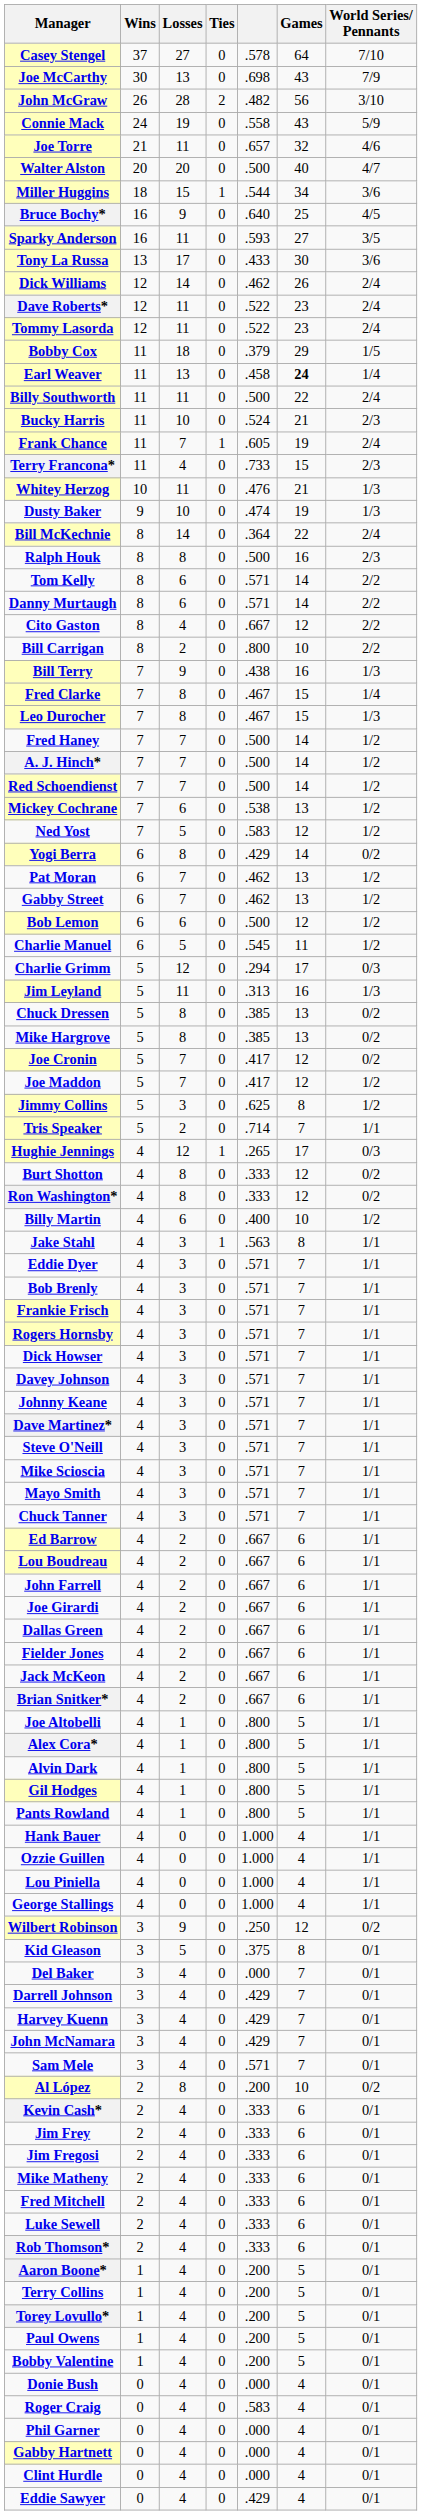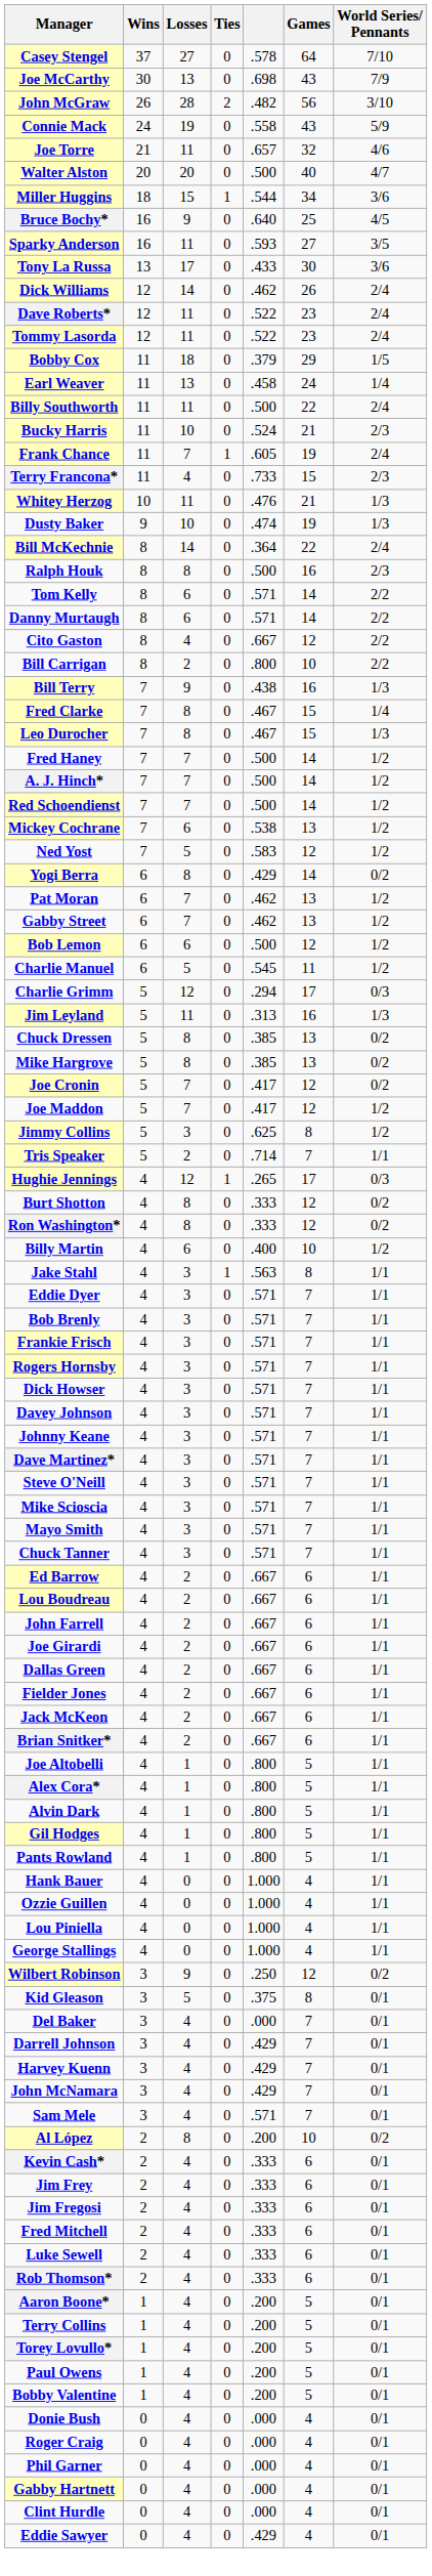 <table class="sortable wikitable" style="text-align:center">
 <tr>
 <th scope="col">Manager</th>
 <th scope="col">Wins</th>
 <th scope="col">Losses</th>
 <th scope="col">Ties</th>
 <th scope="col"></th>
 <th scope="col">Games</th>
 <th scope="col">World Series/<br>Pennants</th>
 </tr>
 <tr>
 <th scope="row"  style="background:#ffb;"><a href='#'>Casey Stengel</a></th>
 <td>37</td>
 <td>27</td>
 <td>0</td>
 <td>.578</td>
 <td>64</td>
 <td>7/10</td>
 </tr>
 <tr>
 <th scope="row"  style="background:#ffb;"><a href='#'>Joe McCarthy</a></th>
 <td>30</td>
 <td>13</td>
 <td>0</td>
 <td>.698</td>
 <td>43</td>
 <td>7/9</td>
 </tr>
 <tr>
 <th scope="row"  style="background:#ffb;"><a href='#'>John McGraw</a></th>
 <td>26</td>
 <td>28</td>
 <td>2</td>
 <td>.482</td>
 <td>56</td>
 <td>3/10</td>
 </tr>
 <tr>
 <th scope="row"  style="background:#ffb;"><a href='#'>Connie Mack</a></th>
 <td>24</td>
 <td>19</td>
 <td>0</td>
 <td>.558</td>
 <td>43</td>
 <td>5/9</td>
 </tr>
 <tr>
 <th scope="row"  style="background:#ffb;"><a href='#'>Joe Torre</a></th>
 <td>21</td>
 <td>11</td>
 <td>0</td>
 <td>.657</td>
 <td>32</td>
 <td>4/6</td>
 </tr>
 <tr>
 <th scope="row" style="background:#ffb;"><a href='#'>Walter Alston</a></th>
 <td>20</td>
 <td>20</td>
 <td>0</td>
 <td>.500</td>
 <td>40</td>
 <td>4/7</td>
 </tr>
 <tr>
 <th scope="row"  style="background:#ffb;"><a href='#'>Miller Huggins</a></th>
 <td>18</td>
 <td>15</td>
 <td>1</td>
 <td>.544</td>
 <td>34</td>
 <td>3/6</td>
 </tr>
 <tr>
 <th scope="row"><a href='#'>Bruce Bochy</a>*</th>
 <td>16</td>
 <td>9</td>
 <td>0</td>
 <td>.640</td>
 <td>25</td>
 <td>4/5</td>
 </tr>
 <tr>
 <th scope="row"  style="background:#ffb;"><a href='#'>Sparky Anderson</a></th>
 <td>16</td>
 <td>11</td>
 <td>0</td>
 <td>.593</td>
 <td>27</td>
 <td>3/5</td>
 </tr>
 <tr>
 <th scope="row" style="background:#ffb;"><a href='#'>Tony La Russa</a></th>
 <td>13</td>
 <td>17</td>
 <td>0</td>
 <td>.433</td>
 <td>30</td>
 <td>3/6</td>
 </tr>
 <tr>
 <th scope="row"  style="background:#ffb;"><a href='#'>Dick Williams</a></th>
 <td>12</td>
 <td>14</td>
 <td>0</td>
 <td>.462</td>
 <td>26</td>
 <td>2/4</td>
 </tr>
 <tr>
 <th scope="row"><a href='#'>Dave Roberts</a>*</th>
 <td>12</td>
 <td>11</td>
 <td>0</td>
 <td>.522</td>
 <td>23</td>
 <td>2/4</td>
 </tr>
 <tr>
 <th scope="row"  style="background:#ffb;"><a href='#'>Tommy Lasorda</a></th>
 <td>12</td>
 <td>11</td>
 <td>0</td>
 <td>.522</td>
 <td>23</td>
 <td>2/4</td>
 </tr>
 <tr>
 <th scope="row"  style="background:#ffb;"><a href='#'>Bobby Cox</a></th>
 <td>11</td>
 <td>18</td>
 <td>0</td>
 <td>.379</td>
 <td>29</td>
 <td>1/5</td>
 </tr>
 <tr>
 <th scope="row"  style="background:#ffb;"><a href='#'>Earl Weaver</a></th>
 <td>11</td>
 <td>13</td>
 <td>0</td>
 <td>.458</td>
-<td><strong>24</strong></td>
+<td>24</td>
 <td>1/4</td>
 </tr>
 <tr>
 <th scope="row"  style="background:#ffb;"><a href='#'>Billy Southworth</a></th>
 <td>11</td>
 <td>11</td>
 <td>0</td>
 <td>.500</td>
 <td>22</td>
 <td>2/4</td>
 </tr>
 <tr>
 <th scope="row"  style="background:#ffb;"><a href='#'>Bucky Harris</a></th>
 <td>11</td>
 <td>10</td>
 <td>0</td>
 <td>.524</td>
 <td>21</td>
 <td>2/3</td>
 </tr>
 <tr>
 <th scope="row"  style="background:#ffb;"><a href='#'>Frank Chance</a></th>
 <td>11</td>
 <td>7</td>
 <td>1</td>
 <td>.605</td>
 <td>19</td>
 <td>2/4</td>
 </tr>
 <tr>
 <th scope="row"><a href='#'>Terry Francona</a>*</th>
 <td>11</td>
 <td>4</td>
 <td>0</td>
 <td>.733</td>
 <td>15</td>
 <td>2/3</td>
 </tr>
 <tr>
 <th scope="row"  style="background:#ffb;"><a href='#'>Whitey Herzog</a></th>
 <td>10</td>
 <td>11</td>
 <td>0</td>
 <td>.476</td>
 <td>21</td>
 <td>1/3</td>
 </tr>
 <tr>
 <td><strong><a href='#'>Dusty Baker</a></strong></td>
 <td>9</td>
 <td>10</td>
 <td>0</td>
 <td>.474</td>
 <td>19</td>
 <td>1/3</td>
 </tr>
 <tr>
 <th scope="row"  style="background:#ffb;"><a href='#'>Bill McKechnie</a></th>
 <td>8</td>
 <td>14</td>
 <td>0</td>
 <td>.364</td>
 <td>22</td>
 <td>2/4</td>
 </tr>
 <tr>
 <td><strong><a href='#'>Ralph Houk</a></strong></td>
 <td>8</td>
 <td>8</td>
 <td>0</td>
 <td>.500</td>
 <td>16</td>
 <td>2/3</td>
 </tr>
 <tr>
 <td><strong><a href='#'>Tom Kelly</a></strong></td>
 <td>8</td>
 <td>6</td>
 <td>0</td>
 <td>.571</td>
 <td>14</td>
 <td>2/2</td>
 </tr>
 <tr>
 <td><strong><a href='#'>Danny Murtaugh</a></strong></td>
 <td>8</td>
 <td>6</td>
 <td>0</td>
 <td>.571</td>
 <td>14</td>
 <td>2/2</td>
 </tr>
 <tr>
 <td><strong><a href='#'>Cito Gaston</a></strong></td>
 <td>8</td>
 <td>4</td>
 <td>0</td>
 <td>.667</td>
 <td>12</td>
 <td>2/2</td>
 </tr>
 <tr>
 <td><strong><a href='#'>Bill Carrigan</a></strong></td>
 <td>8</td>
 <td>2</td>
 <td>0</td>
 <td>.800</td>
 <td>10</td>
 <td>2/2</td>
 </tr>
 <tr>
 <th scope="row"  style="background:#ffb;"><a href='#'>Bill Terry</a></th>
 <td>7</td>
 <td>9</td>
 <td>0</td>
 <td>.438</td>
 <td>16</td>
 <td>1/3</td>
 </tr>
 <tr>
 <th scope="row"  style="background:#ffb;"><a href='#'>Fred Clarke</a></th>
 <td>7</td>
 <td>8</td>
 <td>0</td>
 <td>.467</td>
 <td>15</td>
 <td>1/4</td>
 </tr>
 <tr>
 <th scope="row"  style="background:#ffb;"><a href='#'>Leo Durocher</a></th>
 <td>7</td>
 <td>8</td>
 <td>0</td>
 <td>.467</td>
 <td>15</td>
 <td>1/3</td>
 </tr>
 <tr>
 <td><strong><a href='#'>Fred Haney</a></strong></td>
 <td>7</td>
 <td>7</td>
 <td>0</td>
 <td>.500</td>
 <td>14</td>
 <td>1/2</td>
 </tr>
 <tr>
 <th scope="row"><a href='#'>A. J. Hinch</a>*</th>
 <td>7</td>
 <td>7</td>
 <td>0</td>
 <td>.500</td>
 <td>14</td>
 <td>1/2</td>
 </tr>
 <tr>
 <th scope="row"  style="background:#ffb;"><a href='#'>Red Schoendienst</a></th>
 <td>7</td>
 <td>7</td>
 <td>0</td>
 <td>.500</td>
 <td>14</td>
 <td>1/2</td>
 </tr>
 <tr>
 <th scope="row"  style="background:#ffb;"><a href='#'>Mickey Cochrane</a></th>
 <td>7</td>
 <td>6</td>
 <td>0</td>
 <td>.538</td>
 <td>13</td>
 <td>1/2</td>
 </tr>
 <tr>
 <td><strong><a href='#'>Ned Yost</a></strong></td>
 <td>7</td>
 <td>5</td>
 <td>0</td>
 <td>.583</td>
 <td>12</td>
 <td>1/2</td>
 </tr>
 <tr>
 <th scope="row"  style="background:#ffb;"><a href='#'>Yogi Berra</a></th>
 <td>6</td>
 <td>8</td>
 <td>0</td>
 <td>.429</td>
 <td>14</td>
 <td>0/2</td>
 </tr>
 <tr>
 <td><strong><a href='#'>Pat Moran</a></strong></td>
 <td>6</td>
 <td>7</td>
 <td>0</td>
 <td>.462</td>
 <td>13</td>
 <td>1/2</td>
 </tr>
 <tr>
 <td><strong><a href='#'>Gabby Street</a></strong></td>
 <td>6</td>
 <td>7</td>
 <td>0</td>
 <td>.462</td>
 <td>13</td>
 <td>1/2</td>
 </tr>
 <tr>
 <th scope="row" style="background:#ffb;"><a href='#'>Bob Lemon</a></th>
 <td>6</td>
 <td>6</td>
 <td>0</td>
 <td>.500</td>
 <td>12</td>
 <td>1/2</td>
 </tr>
 <tr>
 <td><strong><a href='#'>Charlie Manuel</a></strong></td>
 <td>6</td>
 <td>5</td>
 <td>0</td>
 <td>.545</td>
 <td>11</td>
 <td>1/2</td>
 </tr>
 <tr>
 <td><strong><a href='#'>Charlie Grimm</a></strong></td>
 <td>5</td>
 <td>12</td>
 <td>0</td>
 <td>.294</td>
 <td>17</td>
 <td>0/3</td>
 </tr>
 <tr>
 <th scope="row"  style="background:#ffb;"><a href='#'>Jim Leyland</a></th>
 <td>5</td>
 <td>11</td>
 <td>0</td>
 <td>.313</td>
 <td>16</td>
 <td>1/3</td>
 </tr>
 <tr>
 <td><strong><a href='#'>Chuck Dressen</a></strong></td>
 <td>5</td>
 <td>8</td>
 <td>0</td>
 <td>.385</td>
 <td>13</td>
 <td>0/2</td>
 </tr>
 <tr>
 <td><strong><a href='#'>Mike Hargrove</a></strong></td>
 <td>5</td>
 <td>8</td>
 <td>0</td>
 <td>.385</td>
 <td>13</td>
 <td>0/2</td>
 </tr>
 <tr>
 <th scope="row"  style="background:#ffb;"><a href='#'>Joe Cronin</a></th>
 <td>5</td>
 <td>7</td>
 <td>0</td>
 <td>.417</td>
 <td>12</td>
 <td>0/2</td>
 </tr>
 <tr>
 <td><strong><a href='#'>Joe Maddon</a></strong></td>
 <td>5</td>
 <td>7</td>
 <td>0</td>
 <td>.417</td>
 <td>12</td>
 <td>1/2</td>
 </tr>
 <tr>
 <th scope="row" style="background:#ffb;"><a href='#'>Jimmy Collins</a></th>
 <td>5</td>
 <td>3</td>
 <td>0</td>
 <td>.625</td>
 <td>8</td>
 <td>1/2</td>
 </tr>
 <tr>
 <th scope="row"  style="background:#ffb;"><a href='#'>Tris Speaker</a></th>
 <td>5</td>
 <td>2</td>
 <td>0</td>
 <td>.714</td>
 <td>7</td>
 <td>1/1</td>
 </tr>
 <tr>
 <th scope="row" style="background:#ffb;"><a href='#'>Hughie Jennings</a></th>
 <td>4</td>
 <td>12</td>
 <td>1</td>
 <td>.265</td>
 <td>17</td>
 <td>0/3</td>
 </tr>
 <tr>
 <td><strong><a href='#'>Burt Shotton</a></strong></td>
 <td>4</td>
 <td>8</td>
 <td>0</td>
 <td>.333</td>
 <td>12</td>
 <td>0/2</td>
 </tr>
 <tr>
 <th scope=row><a href='#'>Ron Washington</a>*</th>
 <td>4</td>
 <td>8</td>
 <td>0</td>
 <td>.333</td>
 <td>12</td>
 <td>0/2</td>
 </tr>
 <tr>
 <td><strong><a href='#'>Billy Martin</a></strong></td>
 <td>4</td>
 <td>6</td>
 <td>0</td>
 <td>.400</td>
 <td>10</td>
 <td>1/2</td>
 </tr>
 <tr>
 <td><strong><a href='#'>Jake Stahl</a></strong></td>
 <td>4</td>
 <td>3</td>
 <td>1</td>
 <td>.563</td>
 <td>8</td>
 <td>1/1</td>
 </tr>
 <tr>
 <td><strong><a href='#'>Eddie Dyer</a></strong></td>
 <td>4</td>
 <td>3</td>
 <td>0</td>
 <td>.571</td>
 <td>7</td>
 <td>1/1</td>
 </tr>
 <tr>
 <td><strong><a href='#'>Bob Brenly</a></strong></td>
 <td>4</td>
 <td>3</td>
 <td>0</td>
 <td>.571</td>
 <td>7</td>
 <td>1/1</td>
 </tr>
 <tr>
 <th scope="row"  style="background:#ffb;"><a href='#'>Frankie Frisch</a></th>
 <td>4</td>
 <td>3</td>
 <td>0</td>
 <td>.571</td>
 <td>7</td>
 <td>1/1</td>
 </tr>
 <tr>
 <th scope="row"  style="background:#ffb;"><a href='#'>Rogers Hornsby</a></th>
 <td>4</td>
 <td>3</td>
 <td>0</td>
 <td>.571</td>
 <td>7</td>
 <td>1/1</td>
 </tr>
 <tr>
 <td><strong><a href='#'>Dick Howser</a></strong></td>
 <td>4</td>
 <td>3</td>
 <td>0</td>
 <td>.571</td>
 <td>7</td>
 <td>1/1</td>
 </tr>
 <tr>
 <td><strong><a href='#'>Davey Johnson</a></strong></td>
 <td>4</td>
 <td>3</td>
 <td>0</td>
 <td>.571</td>
 <td>7</td>
 <td>1/1</td>
 </tr>
 <tr>
 <td><strong><a href='#'>Johnny Keane</a></strong></td>
 <td>4</td>
 <td>3</td>
 <td>0</td>
 <td>.571</td>
 <td>7</td>
 <td>1/1</td>
 </tr>
 <tr>
 <th scope="row"><a href='#'>Dave Martinez</a>*</th>
 <td>4</td>
 <td>3</td>
 <td>0</td>
 <td>.571</td>
 <td>7</td>
 <td>1/1</td>
 </tr>
 <tr>
 <td><strong><a href='#'>Steve O'Neill</a></strong></td>
 <td>4</td>
 <td>3</td>
 <td>0</td>
 <td>.571</td>
 <td>7</td>
 <td>1/1</td>
 </tr>
 <tr>
 <td><strong><a href='#'>Mike Scioscia</a></strong></td>
 <td>4</td>
 <td>3</td>
 <td>0</td>
 <td>.571</td>
 <td>7</td>
 <td>1/1</td>
 </tr>
 <tr>
 <td><strong><a href='#'>Mayo Smith</a></strong></td>
 <td>4</td>
 <td>3</td>
 <td>0</td>
 <td>.571</td>
 <td>7</td>
 <td>1/1</td>
 </tr>
 <tr>
 <td><strong><a href='#'>Chuck Tanner</a></strong></td>
 <td>4</td>
 <td>3</td>
 <td>0</td>
 <td>.571</td>
 <td>7</td>
 <td>1/1</td>
 </tr>
 <tr>
 <th scope="row"  style="background:#ffb;"><a href='#'>Ed Barrow</a></th>
 <td>4</td>
 <td>2</td>
 <td>0</td>
 <td>.667</td>
 <td>6</td>
 <td>1/1</td>
 </tr>
 <tr>
 <th scope="row"  style="background:#ffb;"><a href='#'>Lou Boudreau</a></th>
 <td>4</td>
 <td>2</td>
 <td>0</td>
 <td>.667</td>
 <td>6</td>
 <td>1/1</td>
 </tr>
 <tr>
 <td><strong><a href='#'>John Farrell</a></strong></td>
 <td>4</td>
 <td>2</td>
 <td>0</td>
 <td>.667</td>
 <td>6</td>
 <td>1/1</td>
 </tr>
 <tr>
 <td><strong><a href='#'>Joe Girardi</a></strong></td>
 <td>4</td>
 <td>2</td>
 <td>0</td>
 <td>.667</td>
 <td>6</td>
 <td>1/1</td>
 </tr>
 <tr>
 <td><strong><a href='#'>Dallas Green</a></strong></td>
 <td>4</td>
 <td>2</td>
 <td>0</td>
 <td>.667</td>
 <td>6</td>
 <td>1/1</td>
 </tr>
 <tr>
 <td><strong><a href='#'>Fielder Jones</a></strong></td>
 <td>4</td>
 <td>2</td>
 <td>0</td>
 <td>.667</td>
 <td>6</td>
 <td>1/1</td>
 </tr>
 <tr>
 <td><strong><a href='#'>Jack McKeon</a></strong></td>
 <td>4</td>
 <td>2</td>
 <td>0</td>
 <td>.667</td>
 <td>6</td>
 <td>1/1</td>
 </tr>
 <tr>
 <th scope="row"><a href='#'>Brian Snitker</a>*</th>
 <td>4</td>
 <td>2</td>
 <td>0</td>
 <td>.667</td>
 <td>6</td>
 <td>1/1</td>
 </tr>
 <tr>
 <td><strong><a href='#'>Joe Altobelli</a></strong></td>
 <td>4</td>
 <td>1</td>
 <td>0</td>
 <td>.800</td>
 <td>5</td>
 <td>1/1</td>
 </tr>
 <tr>
 <th scope="row"><a href='#'>Alex Cora</a>*</th>
 <td>4</td>
 <td>1</td>
 <td>0</td>
 <td>.800</td>
 <td>5</td>
 <td>1/1</td>
 </tr>
 <tr>
 <td><strong><a href='#'>Alvin Dark</a></strong></td>
 <td>4</td>
 <td>1</td>
 <td>0</td>
 <td>.800</td>
 <td>5</td>
 <td>1/1</td>
 </tr>
 <tr>
 <th scope="row" style="background:#ffb;"><a href='#'>Gil Hodges</a></th>
 <td>4</td>
 <td>1</td>
 <td>0</td>
 <td>.800</td>
 <td>5</td>
 <td>1/1</td>
 </tr>
 <tr>
 <td><strong><a href='#'>Pants Rowland</a></strong></td>
 <td>4</td>
 <td>1</td>
 <td>0</td>
 <td>.800</td>
 <td>5</td>
 <td>1/1</td>
 </tr>
 <tr>
 <td><strong><a href='#'>Hank Bauer</a></strong></td>
 <td>4</td>
 <td>0</td>
 <td>0</td>
 <td>1.000</td>
 <td>4</td>
 <td>1/1</td>
 </tr>
 <tr>
 <td><strong><a href='#'>Ozzie Guillen</a></strong></td>
 <td>4</td>
 <td>0</td>
 <td>0</td>
 <td>1.000</td>
 <td>4</td>
 <td>1/1</td>
 </tr>
 <tr>
 <td><strong><a href='#'>Lou Piniella</a></strong></td>
 <td>4</td>
 <td>0</td>
 <td>0</td>
 <td>1.000</td>
 <td>4</td>
 <td>1/1</td>
 </tr>
 <tr>
 <td><strong><a href='#'>George Stallings</a></strong></td>
 <td>4</td>
 <td>0</td>
 <td>0</td>
 <td>1.000</td>
 <td>4</td>
 <td>1/1</td>
 </tr>
 <tr>
 <th scope="row"  style="background:#ffb;"><a href='#'>Wilbert Robinson</a></th>
 <td>3</td>
 <td>9</td>
 <td>0</td>
 <td>.250</td>
 <td>12</td>
 <td>0/2</td>
 </tr>
 <tr>
 <td><strong><a href='#'>Kid Gleason</a></strong></td>
 <td>3</td>
 <td>5</td>
 <td>0</td>
 <td>.375</td>
 <td>8</td>
 <td>0/1</td>
 </tr>
 <tr>
 <td><strong><a href='#'>Del Baker</a></strong></td>
 <td>3</td>
 <td>4</td>
 <td>0</td>
 <td>.000</td>
 <td>7</td>
 <td>0/1</td>
 </tr>
 <tr>
 <td><strong><a href='#'>Darrell Johnson</a></strong></td>
 <td>3</td>
 <td>4</td>
 <td>0</td>
 <td>.429</td>
 <td>7</td>
 <td>0/1</td>
 </tr>
 <tr>
 <td><strong><a href='#'>Harvey Kuenn</a></strong></td>
 <td>3</td>
 <td>4</td>
 <td>0</td>
 <td>.429</td>
 <td>7</td>
 <td>0/1</td>
 </tr>
 <tr>
 <td><strong><a href='#'>John McNamara</a></strong></td>
 <td>3</td>
 <td>4</td>
 <td>0</td>
 <td>.429</td>
 <td>7</td>
 <td>0/1</td>
 </tr>
 <tr>
 <td><strong><a href='#'>Sam Mele</a></strong></td>
 <td>3</td>
 <td>4</td>
 <td>0</td>
 <td>.571</td>
 <td>7</td>
 <td>0/1</td>
 </tr>
 <tr>
 <th scope="row" style="background:#ffb;"><a href='#'>Al López</a></th>
 <td>2</td>
 <td>8</td>
 <td>0</td>
 <td>.200</td>
 <td>10</td>
 <td>0/2</td>
 </tr>
 <tr>
 <th scope="row"><a href='#'>Kevin Cash</a>*</th>
 <td>2</td>
 <td>4</td>
 <td>0</td>
 <td>.333</td>
 <td>6</td>
 <td>0/1</td>
 </tr>
 <tr>
 <td><strong><a href='#'>Jim Frey</a></strong></td>
 <td>2</td>
 <td>4</td>
 <td>0</td>
 <td>.333</td>
 <td>6</td>
 <td>0/1</td>
 </tr>
 <tr>
 <td><strong><a href='#'>Jim Fregosi</a></strong></td>
 <td>2</td>
 <td>4</td>
 <td>0</td>
 <td>.333</td>
 <td>6</td>
 <td>0/1</td>
 </tr>
 <tr>
-<td><strong><a href='#'>Mike Matheny</a></strong></td>
-<td>2</td>
-<td>4</td>
-<td>0</td>
-<td>.333</td>
-<td>6</td>
-<td>0/1</td>
-</tr>
-<tr>
 <td><strong><a href='#'>Fred Mitchell</a></strong></td>
 <td>2</td>
 <td>4</td>
 <td>0</td>
 <td>.333</td>
 <td>6</td>
 <td>0/1</td>
 </tr>
 <tr>
 <td><strong><a href='#'>Luke Sewell</a></strong></td>
 <td>2</td>
 <td>4</td>
 <td>0</td>
 <td>.333</td>
 <td>6</td>
 <td>0/1</td>
 </tr>
 <tr>
 <th scope="row"><a href='#'>Rob Thomson</a>*</th>
 <td>2</td>
 <td>4</td>
 <td>0</td>
 <td>.333</td>
 <td>6</td>
 <td>0/1</td>
 </tr>
 <tr>
 <th scope="row"><a href='#'>Aaron Boone</a>*</th>
 <td>1</td>
 <td>4</td>
 <td>0</td>
 <td>.200</td>
 <td>5</td>
 <td>0/1</td>
 </tr>
 <tr>
 <td><strong><a href='#'>Terry Collins</a></strong></td>
 <td>1</td>
 <td>4</td>
 <td>0</td>
 <td>.200</td>
 <td>5</td>
 <td>0/1</td>
 </tr>
 <tr>
 <th scope="row"><a href='#'>Torey Lovullo</a>*</th>
 <td>1</td>
 <td>4</td>
 <td>0</td>
 <td>.200</td>
 <td>5</td>
 <td>0/1</td>
 </tr>
 <tr>
 <td><strong><a href='#'>Paul Owens</a></strong></td>
 <td>1</td>
 <td>4</td>
 <td>0</td>
 <td>.200</td>
 <td>5</td>
 <td>0/1</td>
 </tr>
 <tr>
 <td><strong><a href='#'>Bobby Valentine</a></strong></td>
 <td>1</td>
 <td>4</td>
 <td>0</td>
 <td>.200</td>
 <td>5</td>
 <td>0/1</td>
 </tr>
 <tr>
 <td><strong><a href='#'>Donie Bush</a></strong></td>
 <td>0</td>
 <td>4</td>
 <td>0</td>
 <td>.000</td>
 <td>4</td>
 <td>0/1</td>
 </tr>
 <tr>
 <td><strong><a href='#'>Roger Craig</a></strong></td>
 <td>0</td>
 <td>4</td>
 <td>0</td>
-<td>.583</td>
+<td>.000</td>
 <td>4</td>
 <td>0/1</td>
 </tr>
 <tr>
 <td><strong><a href='#'>Phil Garner</a></strong></td>
 <td>0</td>
 <td>4</td>
 <td>0</td>
 <td>.000</td>
 <td>4</td>
 <td>0/1</td>
 </tr>
 <tr>
 <th scope="row" style="background:#ffb;"><a href='#'>Gabby Hartnett</a></th>
 <td>0</td>
 <td>4</td>
 <td>0</td>
 <td>.000</td>
 <td>4</td>
 <td>0/1</td>
 </tr>
 <tr>
 <td><strong><a href='#'>Clint Hurdle</a></strong></td>
 <td>0</td>
 <td>4</td>
 <td>0</td>
 <td>.000</td>
 <td>4</td>
 <td>0/1</td>
 </tr>
 <tr>
 <td><strong><a href='#'>Eddie Sawyer</a></strong></td>
 <td>0</td>
 <td>4</td>
 <td>0</td>
 <td>.429</td>
 <td>4</td>
 <td>0/1</td>
 </tr>
 </table>
